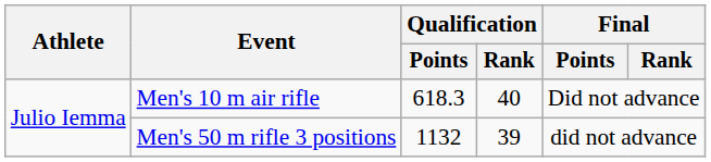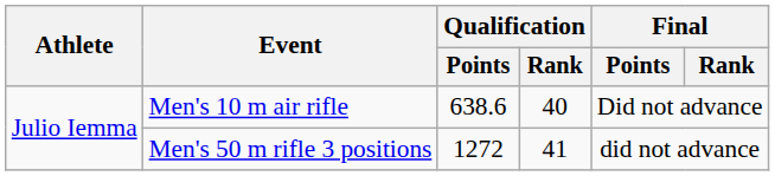 <table class="wikitable" style="font-size:90%">
 <tr>
 <th rowspan="2">Athlete</th>
 <th rowspan="2">Event</th>
 <th colspan=2>Qualification</th>
 <th colspan=2>Final</th>
 </tr>
 <tr style="font-size:95%">
 <th>Points</th>
 <th>Rank</th>
 <th>Points</th>
 <th>Rank</th>
 </tr>
 <tr align=center>
 <td align=left rowspan=2><a href='#'>Julio Iemma</a></td>
 <td align=left><a href='#'>Men's 10 m air rifle</a></td>
-<td>618.3</td>
+<td>638.6</td>
 <td>40</td>
 <td colspan="2">Did not advance</td>
 </tr>
 <tr align=center>
 <td align=left><a href='#'>Men's 50 m rifle 3 positions</a></td>
-<td>1132</td>
-<td>39</td>
+<td>1272</td>
+<td>41</td>
 <td colspan=2>did not advance</td>
 </tr>
 </table>
